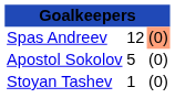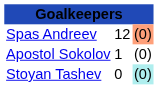 <table class="toccolours" border="0" cellpadding="2" cellspacing="0" align="left" style="margin:0.5em;">
 <tr>
 <th colspan="4" align="center" bgcolor="#2049B7"><span>Goalkeepers</span></th>
 </tr>
 <tr>
 <td> <a href='#'>Spas Andreev</a></td>
 <td>12</td>
 <td style="background: lightsalmon;">(0)</td>
 </tr>
 <tr>
 <td> <a href='#'>Apostol Sokolov</a></td>
-<td>5</td>
+<td>1</td>
 <td>(0)</td>
 </tr>
 <tr>
 <td> <a href='#'>Stoyan Tashev</a></td>
-<td>1</td>
-<td>(0)</td>
+<td>0</td>
+<td style="background: paleturquoise;">(0)</td>
 </tr>
 <tr>
 </tr>
 </table>
